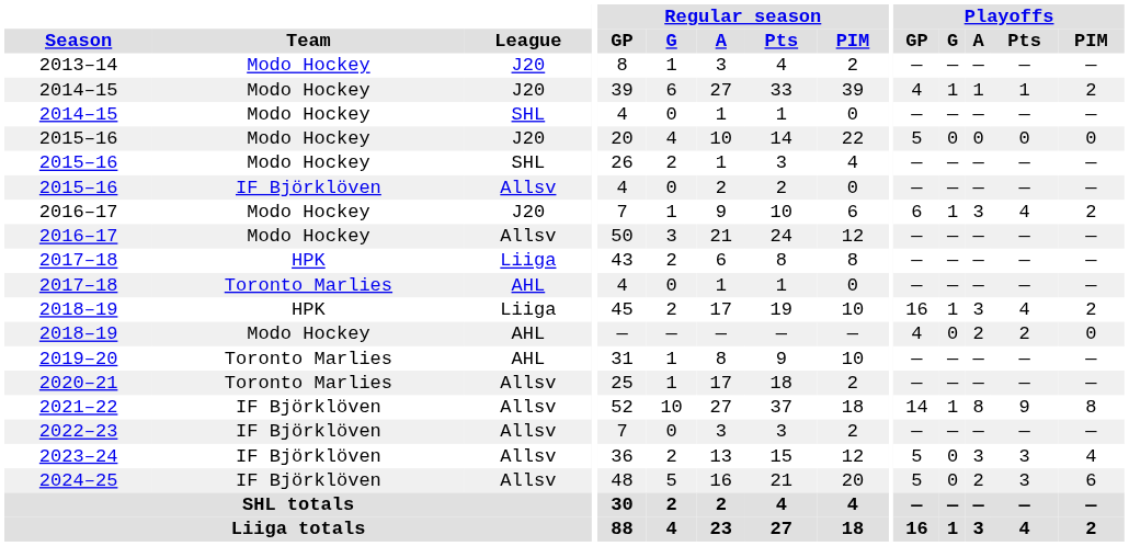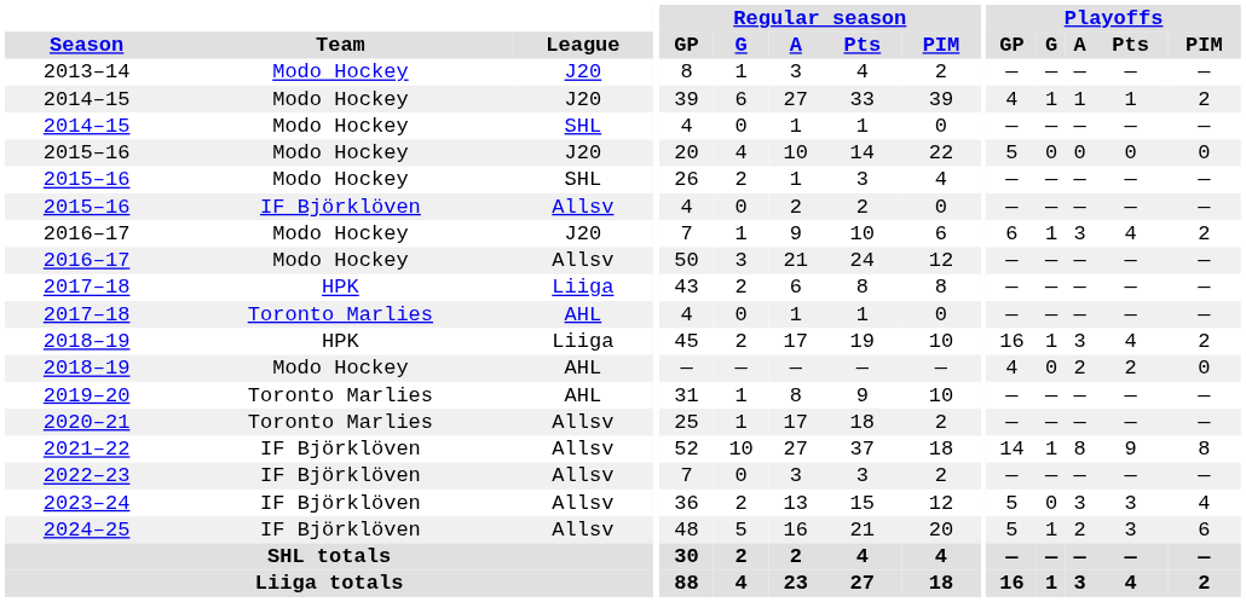 <table border="0" cellpadding="1" cellspacing="0" style="text-align:center; width:60em">
 <tr bgcolor="#e0e0e0">
 <th colspan="3" bgcolor="#ffffff"></th>
 <th rowspan="99" bgcolor="#ffffff"></th>
 <th colspan="5"><a href='#'>Regular season</a></th>
 <th rowspan="99" bgcolor="#ffffff"></th>
 <th colspan="5"><a href='#'>Playoffs</a></th>
 </tr>
 <tr bgcolor="#e0e0e0">
 <th><a href='#'>Season</a></th>
 <th>Team</th>
 <th>League</th>
 <th>GP</th>
 <th><a href='#'>G</a></th>
 <th><a href='#'>A</a></th>
 <th><a href='#'>Pts</a></th>
 <th><a href='#'>PIM</a></th>
 <th>GP</th>
 <th>G</th>
 <th>A</th>
 <th>Pts</th>
 <th>PIM</th>
 </tr>
 <tr>
 <td>2013–14</td>
 <td><a href='#'>Modo Hockey</a></td>
 <td><a href='#'>J20</a></td>
 <td>8</td>
 <td>1</td>
 <td>3</td>
 <td>4</td>
 <td>2</td>
 <td>—</td>
 <td>—</td>
 <td>—</td>
 <td>—</td>
 <td>—</td>
 </tr>
 <tr bgcolor="#f0f0f0">
 <td>2014–15</td>
 <td>Modo Hockey</td>
 <td>J20</td>
 <td>39</td>
 <td>6</td>
 <td>27</td>
 <td>33</td>
 <td>39</td>
 <td>4</td>
 <td>1</td>
 <td>1</td>
 <td>1</td>
 <td>2</td>
 </tr>
 <tr>
 <td><a href='#'>2014–15</a></td>
 <td>Modo Hockey</td>
 <td><a href='#'>SHL</a></td>
 <td>4</td>
 <td>0</td>
 <td>1</td>
 <td>1</td>
 <td>0</td>
 <td>—</td>
 <td>—</td>
 <td>—</td>
 <td>—</td>
 <td>—</td>
 </tr>
 <tr bgcolor="#f0f0f0">
 <td>2015–16</td>
 <td>Modo Hockey</td>
 <td>J20</td>
 <td>20</td>
 <td>4</td>
 <td>10</td>
 <td>14</td>
 <td>22</td>
 <td>5</td>
 <td>0</td>
 <td>0</td>
 <td>0</td>
 <td>0</td>
 </tr>
 <tr>
 <td><a href='#'>2015–16</a></td>
 <td>Modo Hockey</td>
 <td>SHL</td>
 <td>26</td>
 <td>2</td>
 <td>1</td>
 <td>3</td>
 <td>4</td>
 <td>—</td>
 <td>—</td>
 <td>—</td>
 <td>—</td>
 <td>—</td>
 </tr>
 <tr bgcolor="#f0f0f0">
 <td><a href='#'>2015–16</a></td>
 <td><a href='#'>IF Björklöven</a></td>
 <td><a href='#'>Allsv</a></td>
 <td>4</td>
 <td>0</td>
 <td>2</td>
 <td>2</td>
 <td>0</td>
 <td>—</td>
 <td>—</td>
 <td>—</td>
 <td>—</td>
 <td>—</td>
 </tr>
 <tr>
 <td>2016–17</td>
 <td>Modo Hockey</td>
 <td>J20</td>
 <td>7</td>
 <td>1</td>
 <td>9</td>
 <td>10</td>
 <td>6</td>
 <td>6</td>
 <td>1</td>
 <td>3</td>
 <td>4</td>
 <td>2</td>
 </tr>
 <tr bgcolor="#f0f0f0">
 <td><a href='#'>2016–17</a></td>
 <td>Modo Hockey</td>
 <td>Allsv</td>
 <td>50</td>
 <td>3</td>
 <td>21</td>
 <td>24</td>
 <td>12</td>
 <td>—</td>
 <td>—</td>
 <td>—</td>
 <td>—</td>
 <td>—</td>
 </tr>
 <tr>
 <td><a href='#'>2017–18</a></td>
 <td><a href='#'>HPK</a></td>
 <td><a href='#'>Liiga</a></td>
 <td>43</td>
 <td>2</td>
 <td>6</td>
 <td>8</td>
 <td>8</td>
 <td>—</td>
 <td>—</td>
 <td>—</td>
 <td>—</td>
 <td>—</td>
 </tr>
 <tr bgcolor="#f0f0f0">
 <td><a href='#'>2017–18</a></td>
 <td><a href='#'>Toronto Marlies</a></td>
 <td><a href='#'>AHL</a></td>
 <td>4</td>
 <td>0</td>
 <td>1</td>
 <td>1</td>
 <td>0</td>
 <td>—</td>
 <td>—</td>
 <td>—</td>
 <td>—</td>
 <td>—</td>
 </tr>
 <tr>
 <td><a href='#'>2018–19</a></td>
 <td>HPK</td>
 <td>Liiga</td>
 <td>45</td>
 <td>2</td>
 <td>17</td>
 <td>19</td>
 <td>10</td>
 <td>16</td>
 <td>1</td>
 <td>3</td>
 <td>4</td>
 <td>2</td>
 </tr>
 <tr bgcolor="#f0f0f0">
 <td><a href='#'>2018–19</a></td>
 <td>Modo Hockey</td>
 <td>AHL</td>
 <td>—</td>
 <td>—</td>
 <td>—</td>
 <td>—</td>
 <td>—</td>
 <td>4</td>
 <td>0</td>
 <td>2</td>
 <td>2</td>
 <td>0</td>
 </tr>
 <tr>
 <td><a href='#'>2019–20</a></td>
 <td>Toronto Marlies</td>
 <td>AHL</td>
 <td>31</td>
 <td>1</td>
 <td>8</td>
 <td>9</td>
 <td>10</td>
 <td>—</td>
 <td>—</td>
 <td>—</td>
 <td>—</td>
 <td>—</td>
 </tr>
 <tr bgcolor="#f0f0f0">
 <td><a href='#'>2020–21</a></td>
 <td>Toronto Marlies</td>
 <td>Allsv</td>
 <td>25</td>
 <td>1</td>
 <td>17</td>
 <td>18</td>
 <td>2</td>
 <td>—</td>
 <td>—</td>
 <td>—</td>
 <td>—</td>
 <td>—</td>
 </tr>
 <tr>
 <td><a href='#'>2021–22</a></td>
 <td>IF Björklöven</td>
 <td>Allsv</td>
 <td>52</td>
 <td>10</td>
 <td>27</td>
 <td>37</td>
 <td>18</td>
 <td>14</td>
 <td>1</td>
 <td>8</td>
 <td>9</td>
 <td>8</td>
 </tr>
 <tr bgcolor="#f0f0f0">
 <td><a href='#'>2022–23</a></td>
 <td>IF Björklöven</td>
 <td>Allsv</td>
 <td>7</td>
 <td>0</td>
 <td>3</td>
 <td>3</td>
 <td>2</td>
 <td>—</td>
 <td>—</td>
 <td>—</td>
 <td>—</td>
 <td>—</td>
 </tr>
 <tr>
 <td><a href='#'>2023–24</a></td>
 <td>IF Björklöven</td>
 <td>Allsv</td>
 <td>36</td>
 <td>2</td>
 <td>13</td>
 <td>15</td>
 <td>12</td>
 <td>5</td>
 <td>0</td>
 <td>3</td>
 <td>3</td>
 <td>4</td>
 </tr>
 <tr bgcolor="#f0f0f0">
 <td><a href='#'>2024–25</a></td>
 <td>IF Björklöven</td>
 <td>Allsv</td>
 <td>48</td>
 <td>5</td>
 <td>16</td>
 <td>21</td>
 <td>20</td>
 <td>5</td>
-<td>0</td>
+<td>1</td>
 <td>2</td>
 <td>3</td>
 <td>6</td>
 </tr>
 <tr bgcolor="#e0e0e0">
 <th colspan="3">SHL totals</th>
 <th>30</th>
 <th>2</th>
 <th>2</th>
 <th>4</th>
 <th>4</th>
 <th>—</th>
 <th>—</th>
 <th>—</th>
 <th>—</th>
 <th>—</th>
 </tr>
 <tr bgcolor="#e0e0e0">
 <th colspan="3">Liiga totals</th>
 <th>88</th>
 <th>4</th>
 <th>23</th>
 <th>27</th>
 <th>18</th>
 <th>16</th>
 <th>1</th>
 <th>3</th>
 <th>4</th>
 <th>2</th>
 </tr>
 </table>
